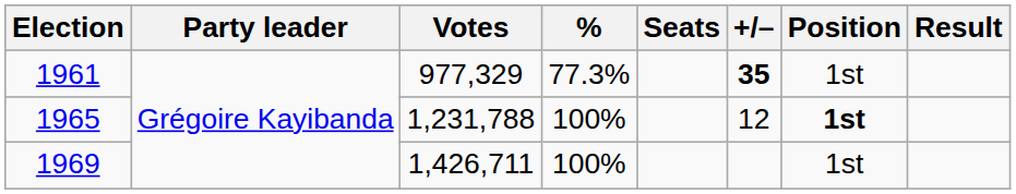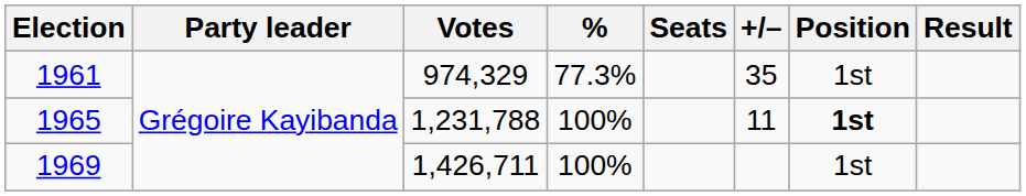 <table class=wikitable style=text-align:center>
 <tr>
 <th>Election</th>
 <th>Party leader</th>
 <th>Votes</th>
 <th>%</th>
 <th>Seats</th>
 <th>+/–</th>
 <th>Position</th>
 <th>Result</th>
 </tr>
 <tr>
 <td><a href='#'>1961</a></td>
 <td rowspan="3"><a href='#'>Grégoire Kayibanda</a></td>
-<td>977,329</td>
+<td>974,329</td>
 <td>77.3%</td>
 <td></td>
-<td><strong> 35</strong></td>
+<td> 35</td>
 <td> 1st</td>
 <td></td>
 </tr>
 <tr>
 <td><a href='#'>1965</a></td>
 <td>1,231,788</td>
 <td>100%</td>
 <td></td>
-<td> 12</td>
+<td> 11</td>
 <td><strong> 1st</strong></td>
 <td></td>
 </tr>
 <tr>
 <td><a href='#'>1969</a></td>
 <td>1,426,711</td>
 <td>100%</td>
 <td></td>
 <td></td>
 <td> 1st</td>
 <td></td>
 </tr>
 </table>
